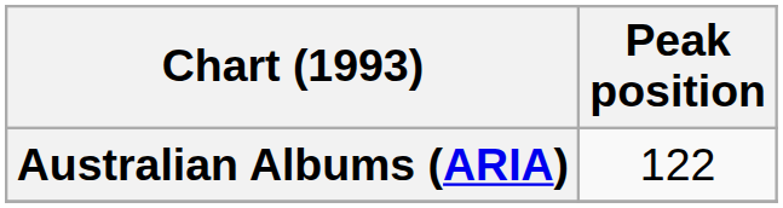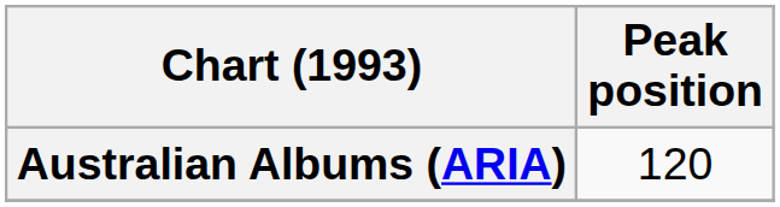 <table class="wikitable sortable plainrowheaders" style="text-align:center">
 <tr>
 <th scope="col">Chart (1993)</th>
 <th scope="col">Peak<br>position</th>
 </tr>
 <tr>
 <th scope="row">Australian Albums (<a href='#'>ARIA</a>)</th>
-<td align="center">122</td>
+<td align="center">120</td>
 </tr>
 <tr>
 </tr>
 <tr>
 </tr>
 <tr>
 </tr>
 <tr>
 </tr>
 </table>
